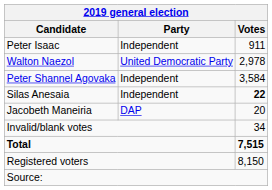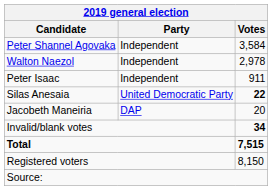 <table class=wikitable style=text-align:left>
 <tr>
 <th colspan=3><a href='#'>2019 general election</a></th>
 </tr>
 <tr>
 <th>Candidate</th>
 <th>Party</th>
 <th>Votes</th>
 </tr>
 <tr>
+<td><a href='#'>Peter Shannel Agovaka</a></td>
+<td>Independent</td>
+<td align=right>3,584</td>
+</tr>
+<tr>
+<td><a href='#'>Walton Naezol</a></td>
+<td>Independent</td>
+<td align=right>2,978</td>
+</tr>
+<tr>
 <td>Peter Isaac</td>
 <td>Independent</td>
 <td align=right>911</td>
 </tr>
 <tr>
-<td><a href='#'>Walton Naezol</a></td>
+<td>Silas Anesaia</td>
 <td><a href='#'>United Democratic Party</a></td>
-<td align=right>2,978</td>
-</tr>
-<tr>
-<td><a href='#'>Peter Shannel Agovaka</a></td>
-<td>Independent</td>
-<td align=right>3,584</td>
-</tr>
-<tr>
-<td>Silas Anesaia</td>
-<td>Independent</td>
 <td align=right><strong>22</strong></td>
 </tr>
 <tr>
 <td>Jacobeth Maneiria</td>
 <td><a href='#'>DAP</a></td>
 <td align=right>20</td>
 </tr>
 <tr>
 <td colspan=2>Invalid/blank votes</td>
-<td align=right>34</td>
+<td align=right><strong>34</strong></td>
 </tr>
 <tr>
 <td colspan=2><strong>Total</strong></td>
 <td><strong>7,515</strong></td>
 </tr>
 <tr>
 <td colspan=2>Registered voters</td>
 <td>8,150</td>
 </tr>
 <tr>
 <td colspan=3>Source: </td>
 </tr>
 </table>
